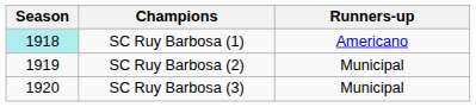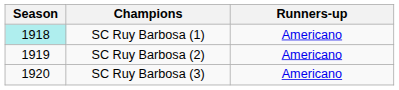 <table class="wikitable" style="text-align:center; margin-left:1em;">
 <tr>
 <th style="width:70px">Season</th>
 <th style="width:200px">Champions</th>
 <th style="width:200px">Runners-up</th>
 </tr>
 <tr>
 <td style="background: paleturquoise;">1918</td>
 <td>SC Ruy Barbosa (1)</td>
 <td><a href='#'>Americano</a></td>
 </tr>
 <tr>
 <td>1919</td>
 <td>SC Ruy Barbosa (2)</td>
-<td>Municipal</td>
+<td><a href='#'>Americano</a></td>
 </tr>
 <tr>
 <td>1920</td>
 <td>SC Ruy Barbosa (3)</td>
-<td>Municipal</td>
+<td><a href='#'>Americano</a></td>
 </tr>
 </table>
